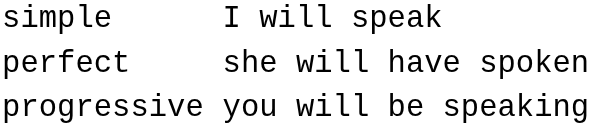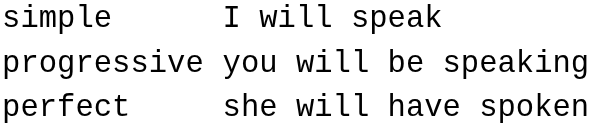 <table>
 <tr>
 <td>simple</td>
 <td></td>
 <td>I will speak</td>
 </tr>
 <tr>
+<td>progressive</td>
+<td></td>
+<td>you will be speaking</td>
+</tr>
+<tr>
 <td>perfect</td>
 <td></td>
 <td>she will have spoken</td>
 </tr>
-<tr>
-<td>progressive</td>
-<td></td>
-<td>you will be speaking</td>
-</tr>
 </table>
